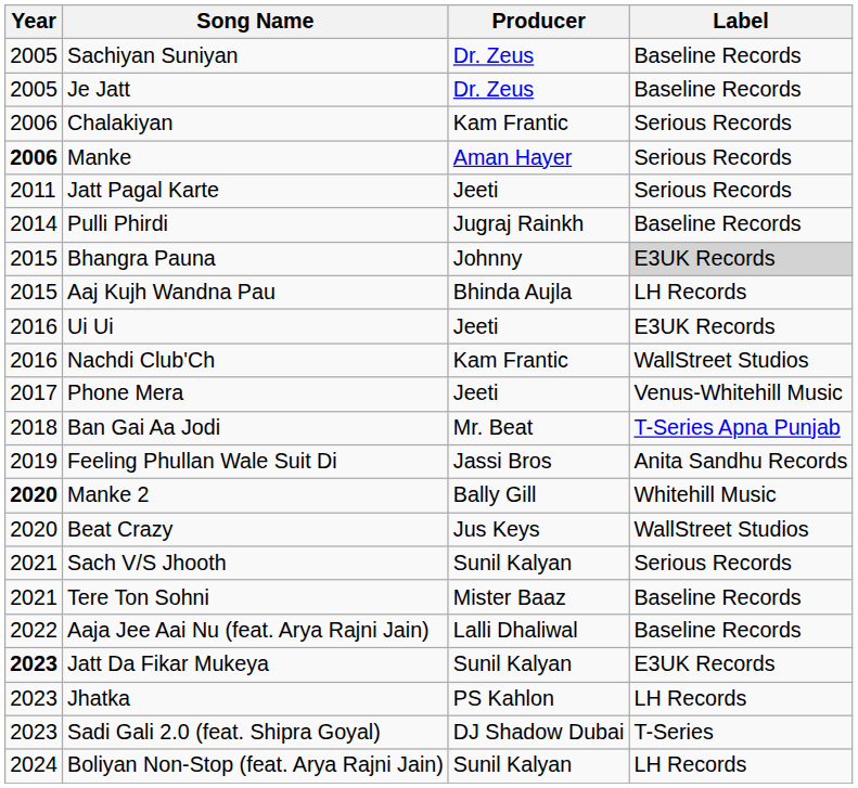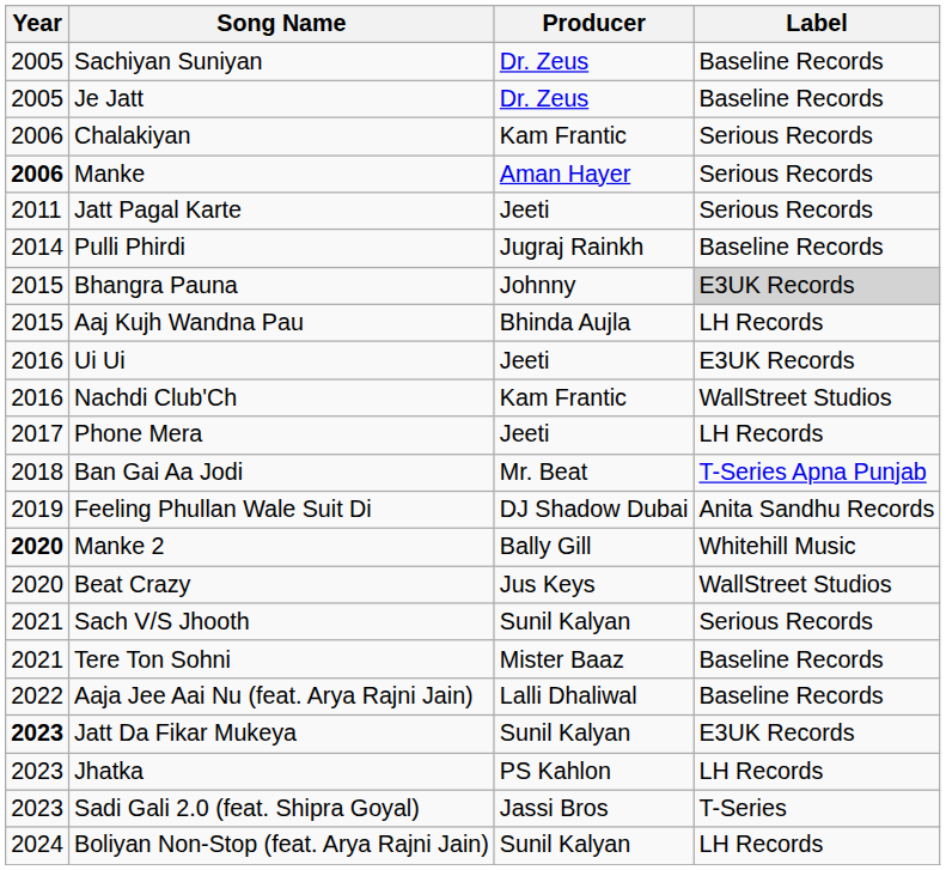 <table class="wikitable">
 <tr>
 <th>Year</th>
 <th>Song Name</th>
 <th>Producer</th>
 <th>Label</th>
 </tr>
 <tr>
 <td>2005</td>
 <td>Sachiyan Suniyan</td>
 <td><a href='#'>Dr. Zeus</a></td>
 <td>Baseline Records</td>
 </tr>
 <tr>
 <td>2005</td>
 <td>Je Jatt</td>
 <td><a href='#'>Dr. Zeus</a></td>
 <td>Baseline Records</td>
 </tr>
 <tr>
 <td>2006</td>
 <td>Chalakiyan</td>
 <td>Kam Frantic</td>
 <td>Serious Records</td>
 </tr>
 <tr>
 <td><strong>2006</strong></td>
 <td>Manke</td>
 <td><a href='#'>Aman Hayer</a></td>
 <td>Serious Records</td>
 </tr>
 <tr>
 <td>2011</td>
 <td>Jatt Pagal Karte</td>
 <td>Jeeti</td>
 <td>Serious Records</td>
 </tr>
 <tr>
 <td>2014</td>
 <td>Pulli Phirdi</td>
 <td>Jugraj Rainkh</td>
 <td>Baseline Records</td>
 </tr>
 <tr>
 <td>2015</td>
 <td>Bhangra Pauna</td>
 <td>Johnny</td>
 <td style="background: lightgrey;">E3UK Records</td>
 </tr>
 <tr>
 <td>2015</td>
 <td>Aaj Kujh Wandna Pau</td>
 <td>Bhinda Aujla</td>
 <td>LH Records</td>
 </tr>
 <tr>
 <td>2016</td>
 <td>Ui Ui</td>
 <td>Jeeti</td>
 <td>E3UK Records</td>
 </tr>
 <tr>
 <td>2016</td>
 <td>Nachdi Club'Ch</td>
 <td>Kam Frantic</td>
 <td>WallStreet Studios</td>
 </tr>
 <tr>
 <td>2017</td>
 <td>Phone Mera</td>
 <td>Jeeti</td>
-<td>Venus-Whitehill Music</td>
+<td>LH Records</td>
 </tr>
 <tr>
 <td>2018</td>
 <td>Ban Gai Aa Jodi</td>
 <td>Mr. Beat</td>
 <td><a href='#'>T-Series Apna Punjab</a></td>
 </tr>
 <tr>
 <td>2019</td>
 <td>Feeling Phullan Wale Suit Di</td>
-<td>Jassi Bros</td>
+<td>DJ Shadow Dubai</td>
 <td>Anita Sandhu Records</td>
 </tr>
 <tr>
 <td><strong>2020</strong></td>
 <td>Manke 2</td>
 <td>Bally Gill</td>
 <td>Whitehill Music</td>
 </tr>
 <tr>
 <td>2020</td>
 <td>Beat Crazy</td>
 <td>Jus Keys</td>
 <td>WallStreet Studios</td>
 </tr>
 <tr>
 <td>2021</td>
 <td>Sach V/S Jhooth</td>
 <td>Sunil Kalyan</td>
 <td>Serious Records</td>
 </tr>
 <tr>
 <td>2021</td>
 <td>Tere Ton Sohni</td>
 <td>Mister Baaz</td>
 <td>Baseline Records</td>
 </tr>
 <tr>
 <td>2022</td>
 <td>Aaja Jee Aai Nu (feat. Arya Rajni Jain)</td>
 <td>Lalli Dhaliwal</td>
 <td>Baseline Records</td>
 </tr>
 <tr>
 <td><strong>2023</strong></td>
 <td>Jatt Da Fikar Mukeya</td>
 <td>Sunil Kalyan</td>
 <td>E3UK Records</td>
 </tr>
 <tr>
 <td>2023</td>
 <td>Jhatka</td>
 <td>PS Kahlon</td>
 <td>LH Records</td>
 </tr>
 <tr>
 <td>2023</td>
 <td>Sadi Gali 2.0 (feat. Shipra Goyal)</td>
-<td>DJ Shadow Dubai</td>
+<td>Jassi Bros</td>
 <td>T-Series</td>
 </tr>
 <tr>
 <td>2024</td>
 <td>Boliyan Non-Stop (feat. Arya Rajni Jain)</td>
 <td>Sunil Kalyan</td>
 <td>LH Records</td>
 </tr>
 <tr>
 </tr>
 <tr>
 </tr>
 </table>
